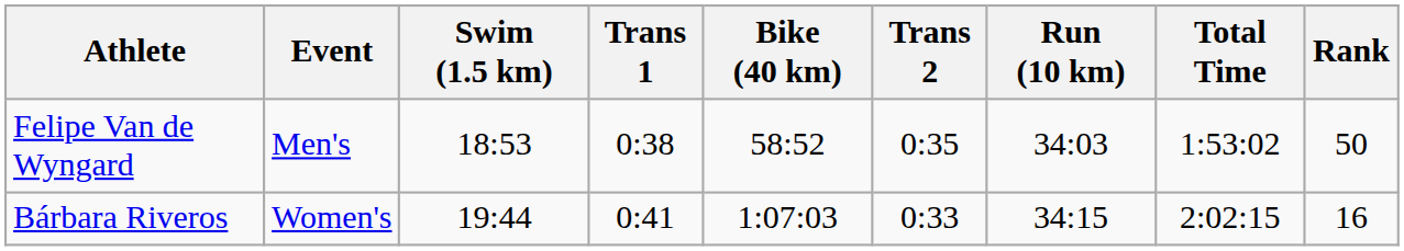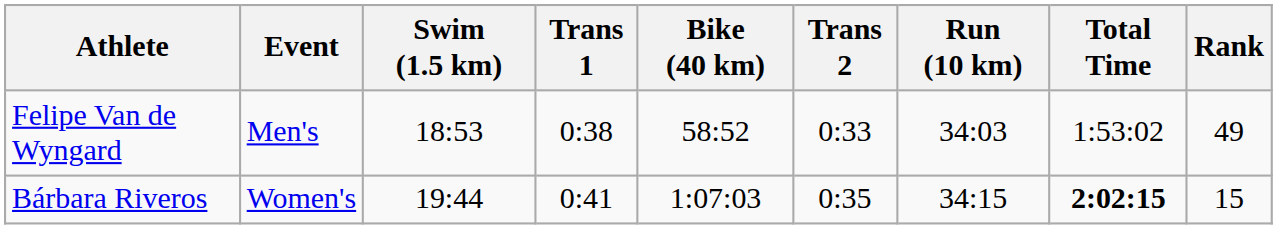 <table class="wikitable" style="font-size:90%">
 <tr>
 <th>Athlete</th>
 <th>Event</th>
 <th>Swim (1.5 km)</th>
 <th>Trans 1</th>
 <th>Bike (40 km)</th>
 <th>Trans 2</th>
 <th>Run (10 km)</th>
 <th>Total Time</th>
 <th>Rank</th>
 </tr>
 <tr align=center>
 <td align=left><a href='#'>Felipe Van de Wyngard</a></td>
 <td align=left><a href='#'>Men's</a></td>
 <td>18:53</td>
 <td>0:38</td>
 <td>58:52</td>
-<td>0:35</td>
+<td>0:33</td>
 <td>34:03</td>
 <td>1:53:02</td>
-<td>50</td>
+<td>49</td>
 </tr>
 <tr align=center>
 <td align=left><a href='#'>Bárbara Riveros</a></td>
 <td align=left><a href='#'>Women's</a></td>
 <td>19:44</td>
 <td>0:41</td>
 <td>1:07:03</td>
-<td>0:33</td>
+<td>0:35</td>
 <td>34:15</td>
-<td>2:02:15</td>
-<td>16</td>
+<td><strong>2:02:15</strong></td>
+<td>15</td>
 </tr>
 </table>
